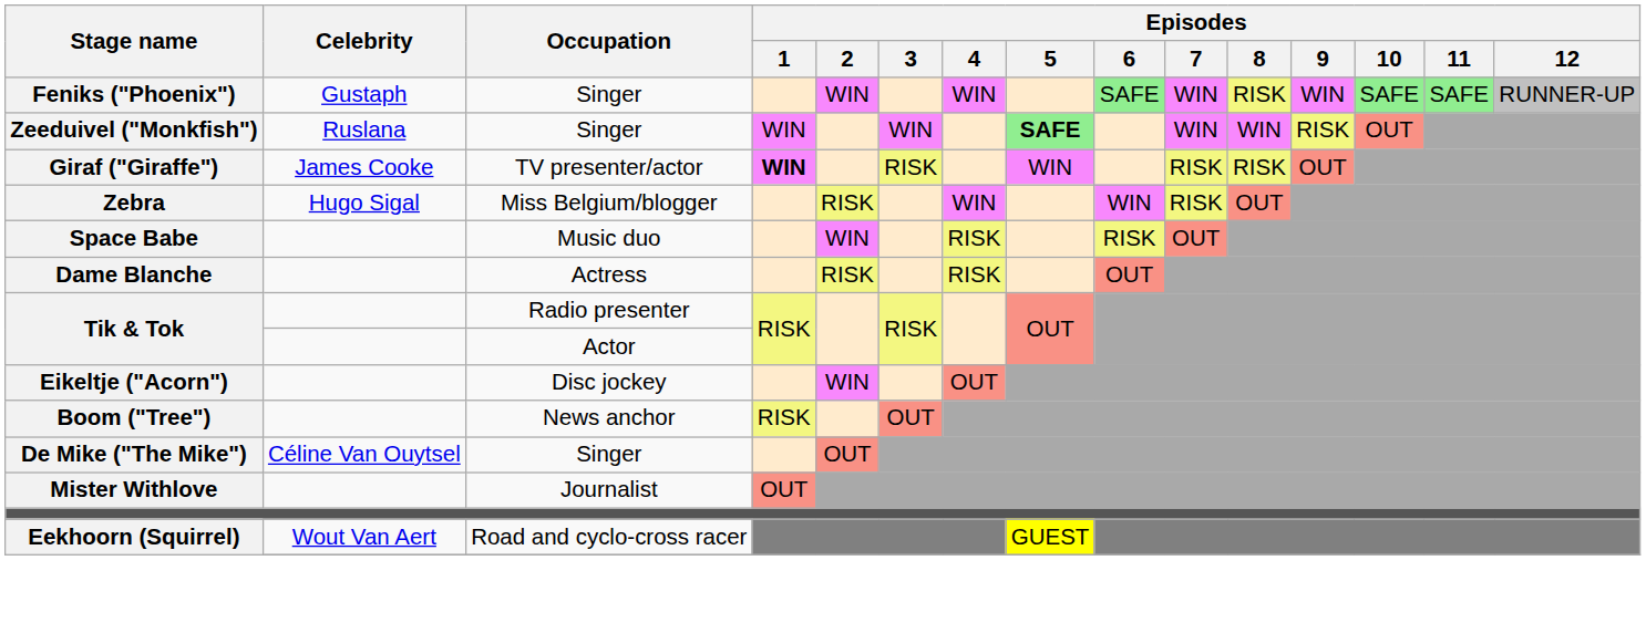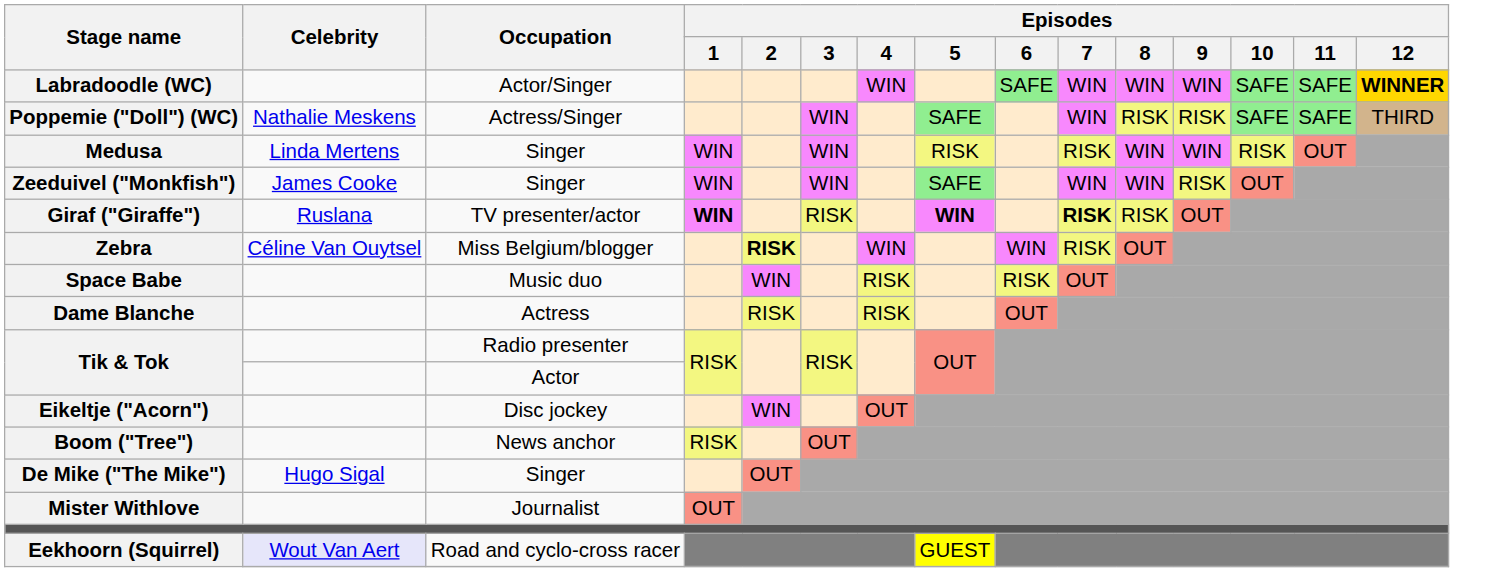 <table class="wikitable" style="text-align:center; ">
 <tr>
 <th rowspan=2>Stage name</th>
 <th rowspan=2>Celebrity</th>
 <th rowspan=2>Occupation</th>
 <th colspan="12">Episodes</th>
 </tr>
 <tr>
 <th>1</th>
 <th>2</th>
 <th>3</th>
 <th>4</th>
 <th>5</th>
 <th>6</th>
 <th>7</th>
 <th>8</th>
 <th>9</th>
 <th>10</th>
 <th>11</th>
 <th>12</th>
 </tr>
 <tr>
-<th>Feniks ("Phoenix")</th>
-<td><a href='#'>Gustaph</a></td>
+<th>Labradoodle (WC)</th>
+<td></td>
+<td>Actor/Singer</td>
+<td bgcolor="#FFEBCD"></td>
+<td bgcolor="#FFEBCD"></td>
+<td bgcolor="#FFEBCD"></td>
+<td bgcolor="#F888FD">WIN</td>
+<td bgcolor="#FFEBCD"></td>
+<td bgcolor=lightgreen>SAFE</td>
+<td bgcolor="#F888FD">WIN</td>
+<td bgcolor="#F888FD">WIN</td>
+<td bgcolor="#F888FD">WIN</td>
+<td bgcolor=lightgreen>SAFE</td>
+<td bgcolor=lightgreen>SAFE</td>
+<td bgcolor=gold><strong>WINNER</strong></td>
+</tr>
+<tr>
+<th>Poppemie ("Doll") (WC)</th>
+<td><a href='#'>Nathalie Meskens</a></td>
+<td>Actress/Singer</td>
+<td bgcolor="#FFEBCD"></td>
+<td bgcolor="#FFEBCD"></td>
+<td bgcolor="#F888FD">WIN</td>
+<td bgcolor="#FFEBCD"></td>
+<td bgcolor=lightgreen>SAFE</td>
+<td bgcolor="#FFEBCD"></td>
+<td bgcolor="#F888FD">WIN</td>
+<td bgcolor=#F3F781>RISK</td>
+<td bgcolor=#F3F781>RISK</td>
+<td bgcolor=lightgreen>SAFE</td>
+<td bgcolor=lightgreen>SAFE</td>
+<td bgcolor=tan>THIRD</td>
+</tr>
+<tr>
+<th>Medusa</th>
+<td><a href='#'>Linda Mertens</a></td>
 <td>Singer</td>
+<td bgcolor="#F888FD">WIN</td>
 <td bgcolor="#FFEBCD"></td>
+<td bgcolor="#F888FD">WIN</td>
+<td bgcolor="#FFEBCD"></td>
+<td bgcolor=#F3F781>RISK</td>
+<td bgcolor="#FFEBCD"></td>
+<td bgcolor=#F3F781>RISK</td>
+<td bgcolor="#F888FD">WIN</td>
+<td bgcolor="#F888FD">WIN</td>
+<td bgcolor="#F3F781">RISK</td>
+<td bgcolor="#F99185">OUT</td>
+<td colspan=1 bgcolor=darkgrey></td>
+</tr>
+<tr>
+<th>Zeeduivel ("Monkfish")</th>
+<td><a href='#'>James Cooke</a></td>
+<td>Singer</td>
 <td bgcolor="#F888FD">WIN</td>
 <td bgcolor="#FFEBCD"></td>
 <td bgcolor="#F888FD">WIN</td>
 <td bgcolor="#FFEBCD"></td>
 <td bgcolor=lightgreen>SAFE</td>
-<td bgcolor="#F888FD">WIN</td>
-<td bgcolor=#F3F781>RISK</td>
-<td bgcolor="#F888FD">WIN</td>
-<td bgcolor=lightgreen>SAFE</td>
-<td bgcolor=lightgreen>SAFE</td>
-<td bgcolor=silver>RUNNER-UP</td>
-</tr>
-<tr>
-<th>Zeeduivel ("Monkfish")</th>
-<td><a href='#'>Ruslana</a></td>
-<td>Singer</td>
-<td bgcolor="#F888FD">WIN</td>
-<td bgcolor="#FFEBCD"></td>
-<td bgcolor="#F888FD">WIN</td>
-<td bgcolor="#FFEBCD"></td>
-<td bgcolor=lightgreen><strong>SAFE</strong></td>
 <td bgcolor="#FFEBCD"></td>
 <td bgcolor="#F888FD">WIN</td>
 <td bgcolor="#F888FD">WIN</td>
 <td bgcolor=#F3F781>RISK</td>
 <td bgcolor="#F99185">OUT</td>
 <td colspan=2 bgcolor=darkgrey></td>
 </tr>
 <tr>
 <th>Giraf ("Giraffe")</th>
-<td><a href='#'>James Cooke</a></td>
+<td><a href='#'>Ruslana</a></td>
 <td>TV presenter/actor</td>
 <td bgcolor="#F888FD"><strong>WIN</strong></td>
 <td bgcolor="#FFEBCD"></td>
 <td bgcolor=#F3F781>RISK</td>
 <td bgcolor="#FFEBCD"></td>
-<td bgcolor="#F888FD">WIN</td>
+<td bgcolor="#F888FD"><strong>WIN</strong></td>
 <td bgcolor="#FFEBCD"></td>
-<td bgcolor=#F3F781>RISK</td>
+<td bgcolor=#F3F781><strong>RISK</strong></td>
 <td bgcolor=#F3F781>RISK</td>
 <td bgcolor="#F99185">OUT</td>
 <td colspan=3 bgcolor=darkgrey></td>
 </tr>
 <tr>
 <th>Zebra</th>
-<td><a href='#'>Hugo Sigal</a></td>
+<td><a href='#'>Céline Van Ouytsel</a></td>
 <td>Miss Belgium/blogger</td>
 <td bgcolor="#FFEBCD"></td>
-<td bgcolor=#F3F781>RISK</td>
+<td bgcolor=#F3F781><strong>RISK</strong></td>
 <td bgcolor="#FFEBCD"></td>
 <td bgcolor="#F888FD">WIN</td>
 <td bgcolor="#FFEBCD"></td>
 <td bgcolor="#F888FD">WIN</td>
 <td bgcolor=#F3F781>RISK</td>
 <td bgcolor="#F99185">OUT</td>
 <td colspan=4 bgcolor=darkgrey></td>
 </tr>
 <tr>
 <th>Space Babe</th>
 <td></td>
 <td>Music duo</td>
 <td bgcolor="#FFEBCD"></td>
 <td bgcolor="#F888FD">WIN</td>
 <td bgcolor="#FFEBCD"></td>
 <td bgcolor="#F3F781">RISK</td>
 <td bgcolor="#FFEBCD"></td>
 <td bgcolor="#F3F781">RISK</td>
 <td bgcolor="#F99185">OUT</td>
 <td colspan=5 bgcolor=darkgrey></td>
 </tr>
 <tr>
 <th>Dame Blanche</th>
 <td></td>
 <td>Actress</td>
 <td bgcolor="#FFEBCD"></td>
 <td bgcolor="#F3F781">RISK</td>
 <td bgcolor="#FFEBCD"></td>
 <td bgcolor="#F3F781">RISK</td>
 <td bgcolor="#FFEBCD"></td>
 <td bgcolor="#F99185">OUT</td>
 <td colspan=6 bgcolor=darkgrey></td>
 </tr>
 <tr>
 <th rowspan=2>Tik & Tok</th>
 <td></td>
 <td>Radio presenter</td>
 <td rowspan=2 bgcolor="#F3F781">RISK</td>
 <td rowspan=2 bgcolor="#FFEBCD"></td>
 <td rowspan=2 bgcolor="#F3F781">RISK</td>
 <td rowspan=2 bgcolor="#FFEBCD"></td>
 <td rowspan=2 bgcolor="#F99185">OUT</td>
 <td rowspan=2 colspan=7 bgcolor=darkgrey></td>
 </tr>
 <tr>
 <td></td>
 <td>Actor</td>
 </tr>
 <tr>
 <th>Eikeltje ("Acorn")</th>
 <td></td>
 <td>Disc jockey</td>
 <td bgcolor="#FFEBCD"></td>
 <td bgcolor="#F888FD">WIN</td>
 <td bgcolor="#FFEBCD"></td>
 <td bgcolor="#F99185">OUT</td>
 <td colspan=8 bgcolor=darkgrey></td>
 </tr>
 <tr>
 <th>Boom ("Tree")</th>
 <td></td>
 <td>News anchor</td>
 <td bgcolor=#F3F781>RISK</td>
 <td bgcolor="#FFEBCD"></td>
 <td bgcolor="#F99185">OUT</td>
 <td colspan=9 bgcolor=darkgrey></td>
 </tr>
 <tr>
 <th>De Mike ("The Mike")</th>
-<td><a href='#'>Céline Van Ouytsel</a></td>
+<td><a href='#'>Hugo Sigal</a></td>
 <td>Singer</td>
 <td bgcolor="#FFEBCD"></td>
 <td bgcolor="#F99185">OUT</td>
 <td colspan=10 bgcolor=darkgrey></td>
 </tr>
 <tr>
 <th>Mister Withlove</th>
 <td></td>
 <td>Journalist</td>
 <td bgcolor="#F99185">OUT</td>
 <td colspan=11 bgcolor=darkgrey></td>
 </tr>
 <tr>
 <td colspan=15 style="background:#555555;"></td>
 </tr>
 <tr>
 <th rowspan=6>Eekhoorn (Squirrel)</th>
-<td><a href='#'>Wout Van Aert</a></td>
+<td style="background: lavender;"><a href='#'>Wout Van Aert</a></td>
 <td>Road and cyclo-cross racer</td>
 <td colspan="4" bgcolor=grey></td>
 <td bgcolor="yellow">GUEST</td>
 <td colspan="7" bgcolor=grey></td>
 </tr>
 <tr>
 </tr>
 </table>
